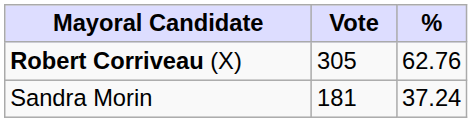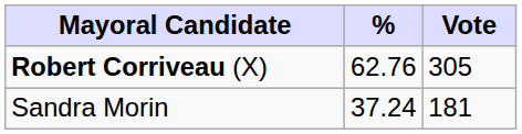 <table class="wikitable">
 <tr>
 <th style="background:#ddf; width:200px;">Mayoral Candidate</th>
+<th style="background:#ddf; width:30px;">%</th>
 <th style="background:#ddf; width:50px;">Vote</th>
-<th style="background:#ddf; width:30px;">%</th>
 </tr>
 <tr>
 <td><strong>Robert Corriveau</strong> (X)</td>
+<td>62.76</td>
 <td>305</td>
-<td>62.76</td>
 </tr>
 <tr>
 <td>Sandra Morin</td>
+<td>37.24</td>
 <td>181</td>
-<td>37.24</td>
 </tr>
 </table>
